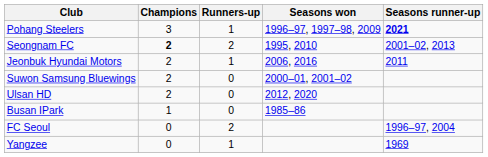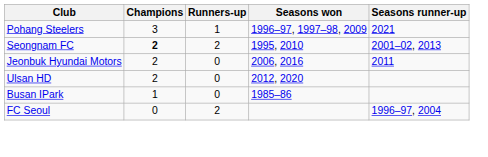 <table class="wikitable plainrowheaders sortable">
 <tr>
 <th scope="col">Club</th>
 <th scope="col">Champions</th>
 <th scope="col">Runners-up</th>
 <th scope="col">Seasons won</th>
 <th scope="col">Seasons runner-up</th>
 </tr>
 <tr>
 <td align="left" scope="row"><a href='#'>Pohang Steelers</a></td>
 <td style="text-align:center;">3</td>
 <td style="text-align:center;">1</td>
 <td><a href='#'>1996–97</a>, <a href='#'>1997–98</a>, <a href='#'>2009</a></td>
-<td><strong><a href='#'>2021</a></strong></td>
+<td><a href='#'>2021</a></td>
 </tr>
 <tr>
 <td align="left" scope="row"><a href='#'>Seongnam FC</a></td>
 <td style="text-align:center;"><strong>2</strong></td>
 <td style="text-align:center;">2</td>
 <td><a href='#'>1995</a>, <a href='#'>2010</a></td>
 <td><a href='#'>2001–02</a>, <a href='#'>2013</a></td>
 </tr>
 <tr>
 <td align="left" scope="row"><a href='#'>Jeonbuk Hyundai Motors</a></td>
 <td style="text-align:center;">2</td>
-<td style="text-align:center;">1</td>
+<td style="text-align:center;">0</td>
 <td><a href='#'>2006</a>, <a href='#'>2016</a></td>
 <td><a href='#'>2011</a></td>
-</tr>
-<tr>
-<td align="left" scope="row"><a href='#'>Suwon Samsung Bluewings</a></td>
-<td style="text-align:center;">2</td>
-<td style="text-align:center;">0</td>
-<td><a href='#'>2000–01</a>, <a href='#'>2001–02</a></td>
-<td></td>
 </tr>
 <tr>
 <td align="left" scope="row"><a href='#'>Ulsan HD</a></td>
 <td style="text-align:center;">2</td>
 <td style="text-align:center;">0</td>
 <td><a href='#'>2012</a>, <a href='#'>2020</a></td>
 <td></td>
 </tr>
 <tr>
 <td align="left" scope="row"><a href='#'>Busan IPark</a></td>
 <td style="text-align:center;">1</td>
 <td style="text-align:center;">0</td>
 <td><a href='#'>1985–86</a></td>
 <td></td>
 </tr>
 <tr>
 <td align="left" scope="row"><a href='#'>FC Seoul</a></td>
 <td style="text-align:center;">0</td>
 <td style="text-align:center;">2</td>
 <td></td>
 <td><a href='#'>1996–97</a>, <a href='#'>2004</a></td>
 </tr>
-<tr>
-<td align="left" scope="row"><a href='#'>Yangzee</a></td>
-<td style="text-align:center;">0</td>
-<td style="text-align:center;">1</td>
-<td></td>
-<td><a href='#'>1969</a></td>
-</tr>
 </table>
